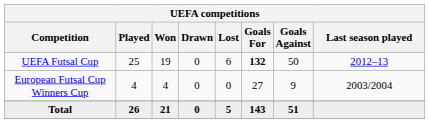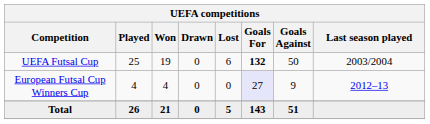 <table class="wikitable" style="font-size:95%; text-align: center;">
 <tr>
 <th colspan="8">UEFA competitions</th>
 </tr>
 <tr>
 <th width="150">Competition</th>
 <th width="30">Played</th>
 <th width="30">Won</th>
 <th width="30">Drawn</th>
 <th width="30">Lost</th>
 <th width="30">Goals For</th>
 <th width="30">Goals Against</th>
 <th width="150">Last season played</th>
 </tr>
 <tr>
 <td><a href='#'>UEFA Futsal Cup</a></td>
 <td>25</td>
 <td>19</td>
 <td>0</td>
 <td>6</td>
 <td><strong>132</strong></td>
 <td>50</td>
-<td><a href='#'>2012–13</a></td>
+<td>2003/2004</td>
 </tr>
 <tr>
 <td><a href='#'>European Futsal Cup Winners Cup</a></td>
 <td>4</td>
 <td>4</td>
 <td>0</td>
 <td>0</td>
-<td>27</td>
+<td style="background: lavender;">27</td>
 <td>9</td>
-<td>2003/2004</td>
+<td><a href='#'>2012–13</a></td>
 </tr>
 <tr>
 </tr>
 <tr bgcolor=#EEEEEE>
 <td><strong>Total</strong></td>
 <td><strong>26</strong></td>
 <td><strong>21</strong></td>
 <td><strong>0</strong></td>
 <td><strong>5</strong></td>
 <td><strong>143</strong></td>
 <td><strong>51</strong></td>
 <td></td>
 </tr>
 <tr>
 </tr>
 </table>
